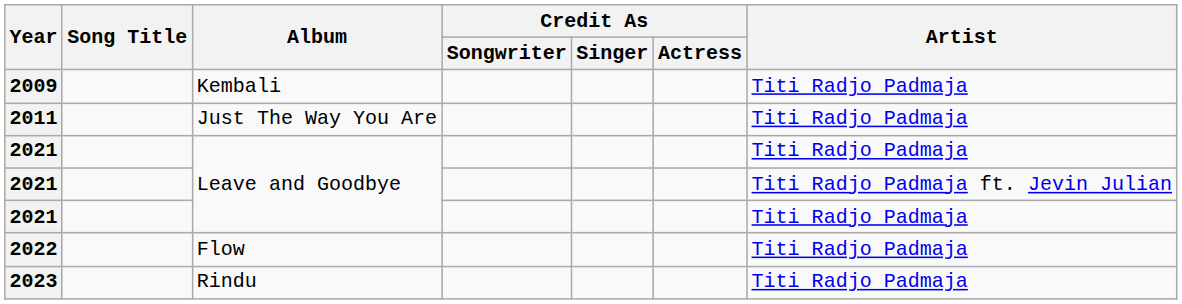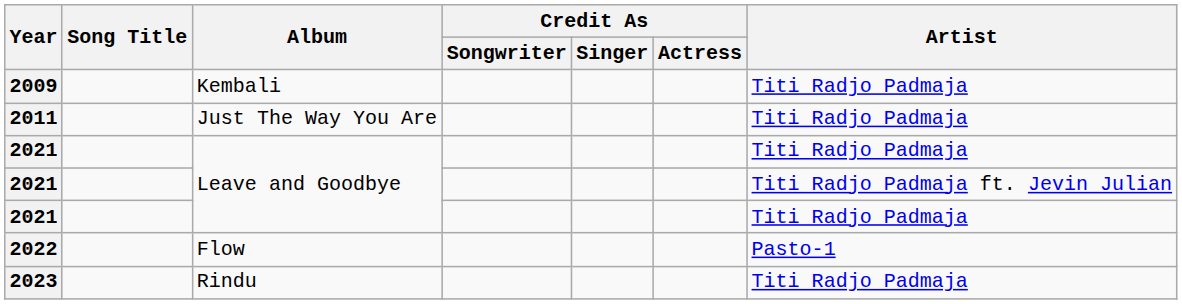 <table class="wikitable">
 <tr>
 <th rowspan="2">Year</th>
 <th rowspan="2">Song Title</th>
 <th rowspan="2">Album</th>
 <th colspan="3">Credit As</th>
 <th rowspan="2">Artist</th>
 </tr>
 <tr>
 <th>Songwriter</th>
 <th>Singer</th>
 <th>Actress</th>
 </tr>
 <tr>
 <th><strong>2009</strong></th>
 <td><em></em></td>
 <td>Kembali</td>
 <td></td>
 <td></td>
 <td></td>
 <td><a href='#'>Titi Radjo Padmaja</a></td>
 </tr>
 <tr>
 <th><strong>2011</strong></th>
 <td></td>
 <td>Just The Way You Are</td>
 <td></td>
 <td></td>
 <td></td>
 <td><a href='#'>Titi Radjo Padmaja</a></td>
 </tr>
 <tr>
 <th><strong>2021</strong></th>
 <td></td>
 <td rowspan="3">Leave and Goodbye</td>
 <td></td>
 <td></td>
 <td></td>
 <td><a href='#'>Titi Radjo Padmaja</a></td>
 </tr>
 <tr>
 <th><strong>2021</strong></th>
 <td></td>
 <td></td>
 <td></td>
 <td></td>
 <td><a href='#'>Titi Radjo Padmaja</a> ft. <a href='#'>Jevin Julian</a></td>
 </tr>
 <tr>
 <th><strong>2021</strong></th>
 <td></td>
 <td></td>
 <td></td>
 <td></td>
 <td><a href='#'>Titi Radjo Padmaja</a></td>
 </tr>
 <tr>
 <th><strong>2022</strong></th>
 <td></td>
 <td>Flow</td>
 <td></td>
 <td></td>
 <td></td>
-<td><a href='#'>Titi Radjo Padmaja</a></td>
+<td><a href='#'>Pasto-1</a></td>
 </tr>
 <tr>
 <th><strong>2023</strong></th>
 <td><em></em></td>
 <td>Rindu</td>
 <td></td>
 <td></td>
 <td></td>
 <td><a href='#'>Titi Radjo Padmaja</a></td>
 </tr>
 </table>
